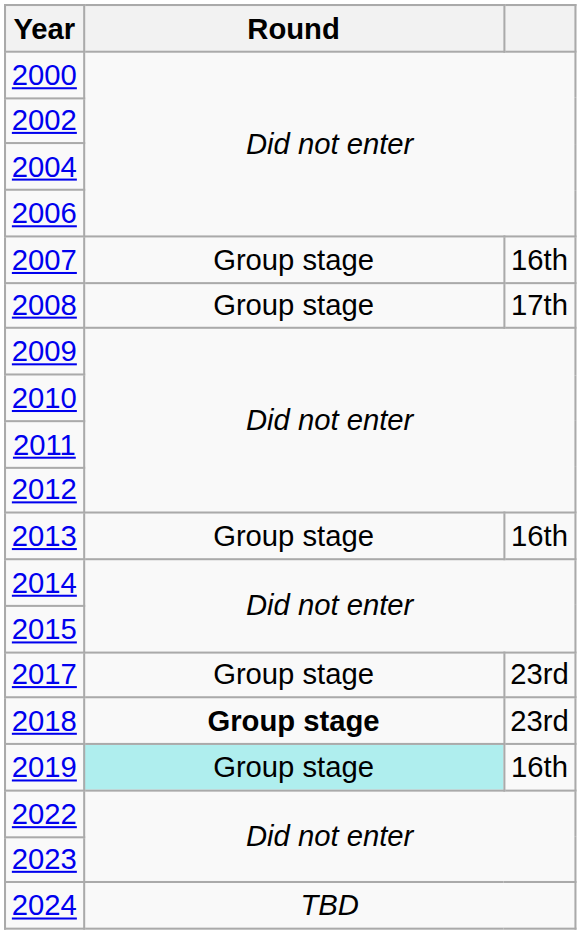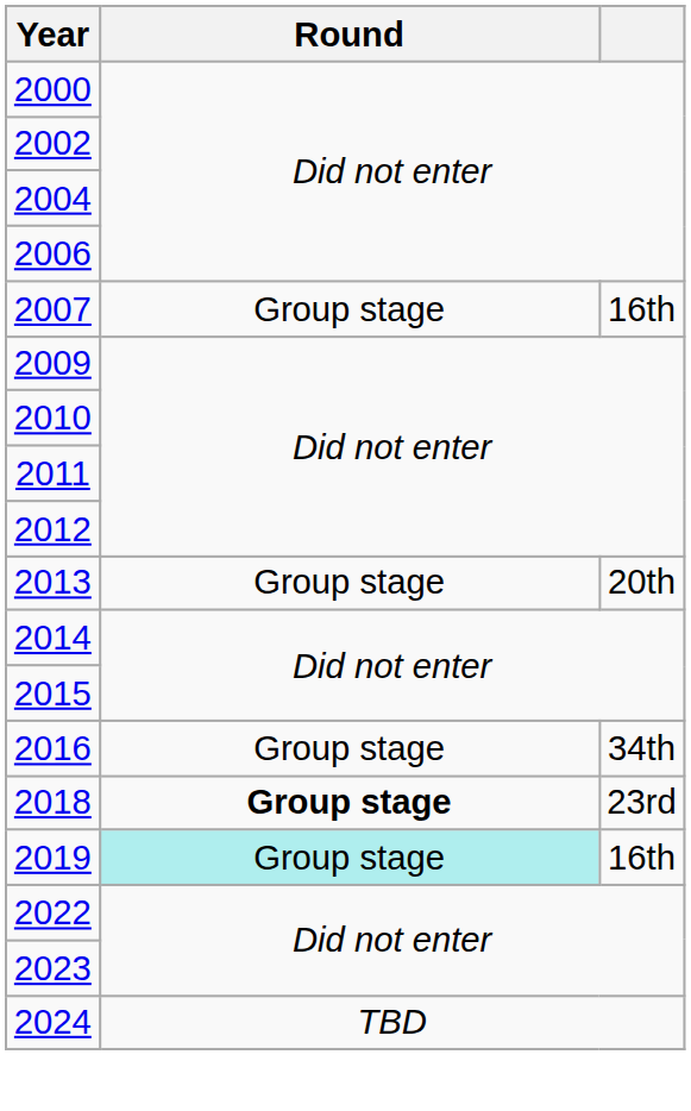 <table class="wikitable" style="text-align: center; font-size:90%">
 <tr>
 <th>Year</th>
 <th style="width:200px">Round</th>
 <th></th>
 </tr>
 <tr>
 <td><a href='#'>2000</a></td>
 <td colspan="2" rowspan="4"><em>Did not enter</em></td>
 </tr>
 <tr>
 <td><a href='#'>2002</a></td>
 </tr>
 <tr>
 <td><a href='#'>2004</a></td>
 </tr>
 <tr>
 <td><a href='#'>2006</a></td>
 </tr>
 <tr>
 <td><a href='#'>2007</a></td>
 <td>Group stage</td>
 <td>16th</td>
 </tr>
 <tr>
-<td><a href='#'>2008</a></td>
-<td>Group stage</td>
-<td>17th</td>
-</tr>
-<tr>
 <td><a href='#'>2009</a></td>
 <td colspan="2" rowspan="4"><em>Did not enter</em></td>
 </tr>
 <tr>
 <td><a href='#'>2010</a></td>
 </tr>
 <tr>
 <td><a href='#'>2011</a></td>
 </tr>
 <tr>
 <td><a href='#'>2012</a></td>
 </tr>
 <tr>
 <td><a href='#'>2013</a></td>
 <td>Group stage</td>
-<td>16th</td>
+<td>20th</td>
 </tr>
 <tr>
 <td><a href='#'>2014</a></td>
 <td colspan="2" rowspan="2"><em>Did not enter</em></td>
 </tr>
 <tr>
 <td><a href='#'>2015</a></td>
 </tr>
 <tr>
-<td><a href='#'>2017</a></td>
+<td><a href='#'>2016</a></td>
 <td>Group stage</td>
-<td>23rd</td>
+<td>34th</td>
 </tr>
 <tr>
 <td><a href='#'>2018</a></td>
 <td><strong>Group stage</strong></td>
 <td>23rd</td>
 </tr>
 <tr>
 <td><a href='#'>2019</a></td>
 <td style="background: paleturquoise;">Group stage</td>
 <td>16th</td>
 </tr>
 <tr>
 <td><a href='#'>2022</a></td>
 <td colspan="2" rowspan="2"><em>Did not enter</em></td>
 </tr>
 <tr>
 <td><a href='#'>2023</a></td>
 </tr>
 <tr>
 <td><a href='#'>2024</a></td>
 <td colspan="2"><em>TBD</em></td>
 </tr>
 </table>
